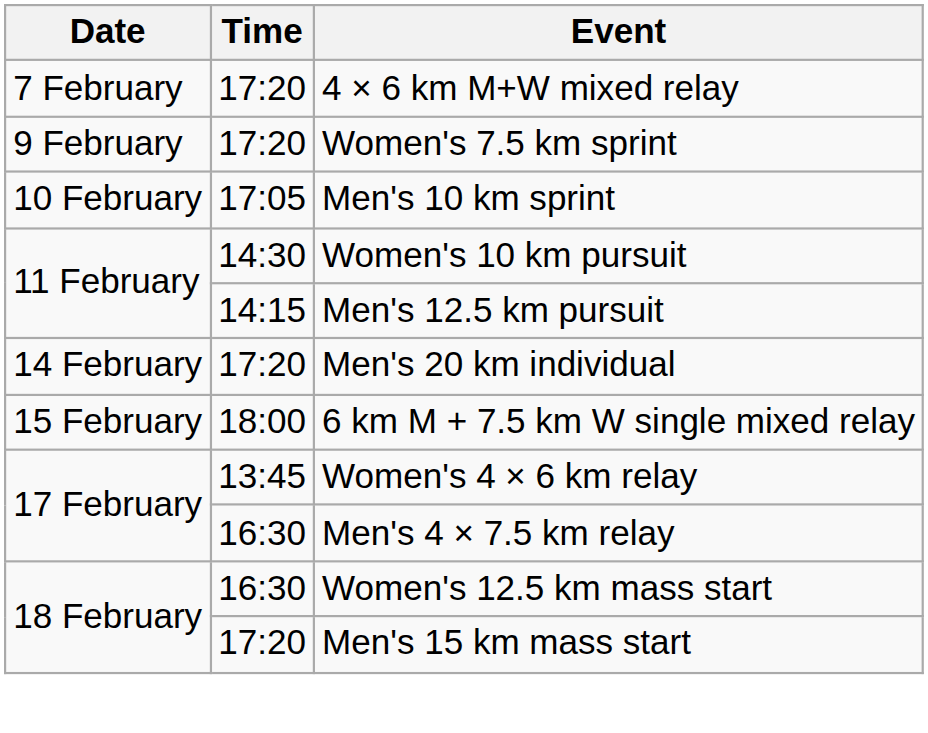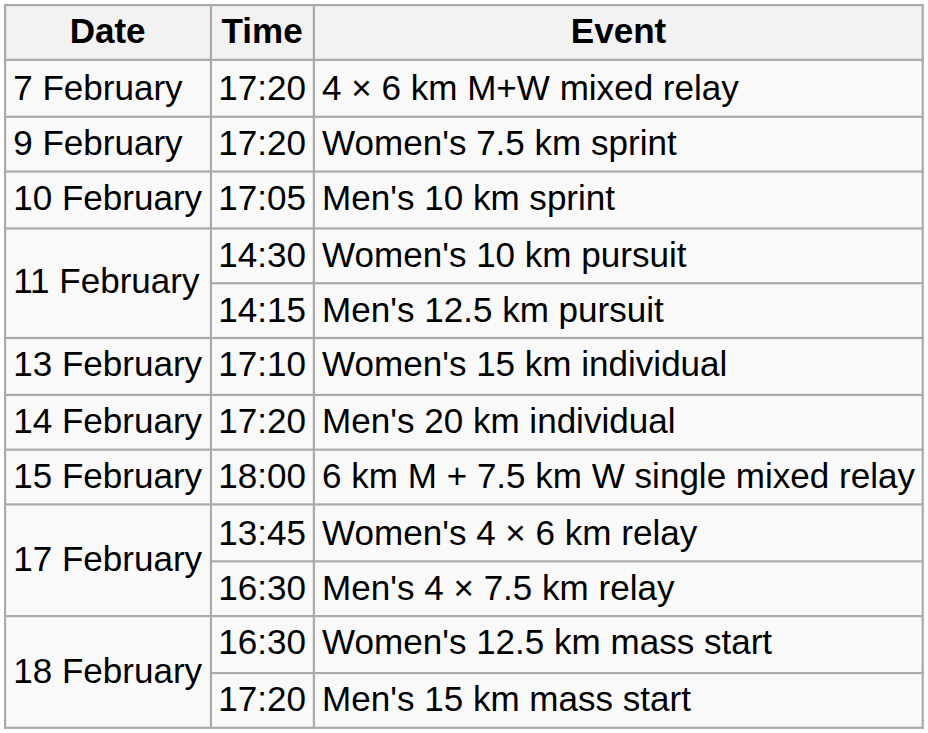 <table class="wikitable">
 <tr>
 <th>Date</th>
 <th>Time</th>
 <th>Event</th>
 </tr>
 <tr>
 <td>7 February</td>
 <td>17:20</td>
 <td>4 × 6 km M+W mixed relay</td>
 </tr>
 <tr>
 <td>9 February</td>
 <td>17:20</td>
 <td>Women's 7.5 km sprint</td>
 </tr>
 <tr>
 <td>10 February</td>
 <td>17:05</td>
 <td>Men's 10 km sprint</td>
 </tr>
 <tr>
 <td rowspan=2>11 February</td>
 <td>14:30</td>
 <td>Women's 10 km pursuit</td>
 </tr>
 <tr>
 <td>14:15</td>
 <td>Men's 12.5 km pursuit</td>
 </tr>
 <tr>
+<td>13 February</td>
+<td>17:10</td>
+<td>Women's 15 km individual</td>
+</tr>
+<tr>
 <td>14 February</td>
 <td>17:20</td>
 <td>Men's 20 km individual</td>
 </tr>
 <tr>
 <td>15 February</td>
 <td>18:00</td>
 <td>6 km M + 7.5 km W single mixed relay</td>
 </tr>
 <tr>
 <td rowspan=2>17 February</td>
 <td>13:45</td>
 <td>Women's 4 × 6 km relay</td>
 </tr>
 <tr>
 <td>16:30</td>
 <td>Men's 4 × 7.5 km relay</td>
 </tr>
 <tr>
 <td rowspan=2>18 February</td>
 <td>16:30</td>
 <td>Women's 12.5 km mass start</td>
 </tr>
 <tr>
 <td>17:20</td>
 <td>Men's 15 km mass start</td>
 </tr>
 </table>
